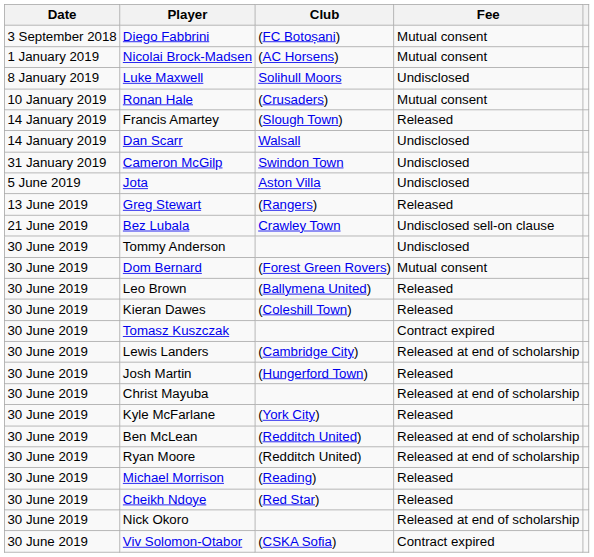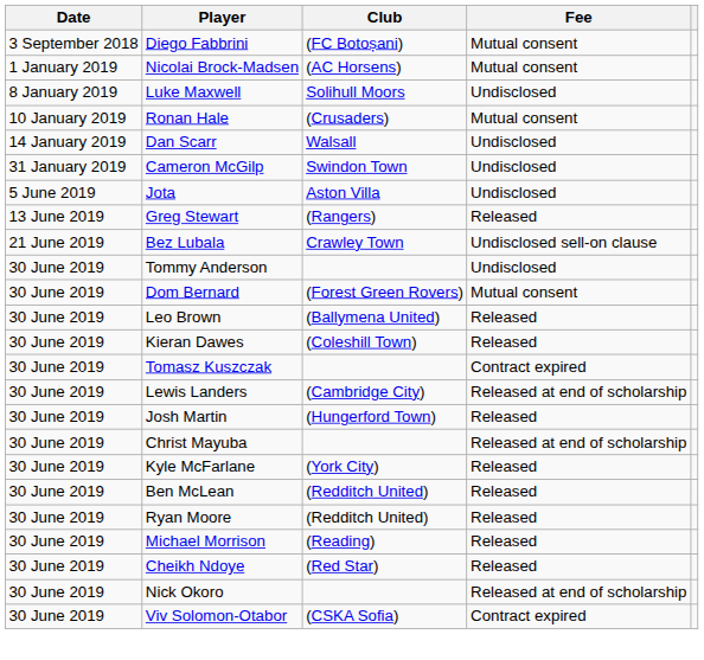 <table class="wikitable" style=text-align:left>
 <tr>
 <th>Date</th>
 <th>Player</th>
 <th>Club</th>
 <th>Fee</th>
 <th></th>
 </tr>
 <tr>
 <td>3 September 2018</td>
 <td><a href='#'>Diego Fabbrini</a></td>
 <td>(<a href='#'>FC Botoșani</a>)</td>
 <td>Mutual consent</td>
 <td style=text-align:center></td>
 </tr>
 <tr>
 <td>1 January 2019</td>
 <td><a href='#'>Nicolai Brock-Madsen</a></td>
 <td>(<a href='#'>AC Horsens</a>)</td>
 <td>Mutual consent</td>
 <td style=text-align:center></td>
 </tr>
 <tr>
 <td>8 January 2019</td>
 <td><a href='#'>Luke Maxwell</a></td>
 <td><a href='#'>Solihull Moors</a></td>
 <td>Undisclosed</td>
 <td style=text-align:center></td>
 </tr>
 <tr>
 <td>10 January 2019</td>
 <td><a href='#'>Ronan Hale</a></td>
 <td>(<a href='#'>Crusaders</a>)</td>
 <td>Mutual consent</td>
-<td style=text-align:center></td>
-</tr>
-<tr>
-<td>14 January 2019</td>
-<td>Francis Amartey</td>
-<td>(<a href='#'>Slough Town</a>)</td>
-<td>Released</td>
 <td style=text-align:center></td>
 </tr>
 <tr>
 <td>14 January 2019</td>
 <td><a href='#'>Dan Scarr</a></td>
 <td><a href='#'>Walsall</a></td>
 <td>Undisclosed</td>
 <td style=text-align:center></td>
 </tr>
 <tr>
 <td>31 January 2019</td>
 <td><a href='#'>Cameron McGilp</a></td>
 <td><a href='#'>Swindon Town</a></td>
 <td>Undisclosed</td>
 <td style=text-align:center></td>
 </tr>
 <tr>
 <td>5 June 2019</td>
 <td><a href='#'>Jota</a></td>
 <td><a href='#'>Aston Villa</a></td>
 <td>Undisclosed</td>
 <td style=text-align:center></td>
 </tr>
 <tr>
 <td>13 June 2019</td>
 <td><a href='#'>Greg Stewart</a></td>
 <td>(<a href='#'>Rangers</a>)</td>
 <td>Released</td>
 <td style=text-align:center></td>
 </tr>
 <tr>
 <td>21 June 2019</td>
 <td><a href='#'>Bez Lubala</a></td>
 <td><a href='#'>Crawley Town</a></td>
 <td>Undisclosed sell-on clause</td>
 <td style=text-align:center></td>
 </tr>
 <tr>
 <td>30 June 2019</td>
 <td>Tommy Anderson</td>
 <td></td>
 <td>Undisclosed</td>
 <td style=text-align:center></td>
 </tr>
 <tr>
 <td>30 June 2019</td>
 <td><a href='#'>Dom Bernard</a></td>
 <td>(<a href='#'>Forest Green Rovers</a>)</td>
 <td>Mutual consent</td>
 <td style=text-align:center></td>
 </tr>
 <tr>
 <td>30 June 2019</td>
 <td>Leo Brown</td>
 <td>(<a href='#'>Ballymena United</a>)</td>
 <td>Released</td>
 <td style=text-align:center></td>
 </tr>
 <tr>
 <td>30 June 2019</td>
 <td>Kieran Dawes</td>
 <td>(<a href='#'>Coleshill Town</a>)</td>
 <td>Released</td>
 <td style=text-align:center></td>
 </tr>
 <tr>
 <td>30 June 2019</td>
 <td><a href='#'>Tomasz Kuszczak</a></td>
 <td></td>
 <td>Contract expired</td>
 <td style=text-align:center></td>
 </tr>
 <tr>
 <td>30 June 2019</td>
 <td>Lewis Landers</td>
 <td>(<a href='#'>Cambridge City</a>)</td>
 <td>Released at end of scholarship</td>
 <td style=text-align:center></td>
 </tr>
 <tr>
 <td>30 June 2019</td>
 <td>Josh Martin</td>
 <td>(<a href='#'>Hungerford Town</a>)</td>
 <td>Released</td>
 <td style=text-align:center></td>
 </tr>
 <tr>
 <td>30 June 2019</td>
 <td>Christ Mayuba</td>
 <td></td>
 <td>Released at end of scholarship</td>
 <td style=text-align:center></td>
 </tr>
 <tr>
 <td>30 June 2019</td>
 <td>Kyle McFarlane</td>
 <td>(<a href='#'>York City</a>)</td>
 <td>Released</td>
 <td style=text-align:center></td>
 </tr>
 <tr>
 <td>30 June 2019</td>
 <td>Ben McLean</td>
 <td>(<a href='#'>Redditch United</a>)</td>
-<td>Released at end of scholarship</td>
+<td>Released</td>
 <td style=text-align:center></td>
 </tr>
 <tr>
 <td>30 June 2019</td>
 <td>Ryan Moore</td>
 <td>(Redditch United)</td>
-<td>Released at end of scholarship</td>
+<td>Released</td>
 <td style=text-align:center></td>
 </tr>
 <tr>
 <td>30 June 2019</td>
 <td><a href='#'>Michael Morrison</a></td>
 <td>(<a href='#'>Reading</a>)</td>
 <td>Released</td>
 <td style=text-align:center></td>
 </tr>
 <tr>
 <td>30 June 2019</td>
 <td><a href='#'>Cheikh Ndoye</a></td>
 <td>(<a href='#'>Red Star</a>)</td>
 <td>Released</td>
 <td style=text-align:center></td>
 </tr>
 <tr>
 <td>30 June 2019</td>
 <td>Nick Okoro</td>
 <td></td>
 <td>Released at end of scholarship</td>
 <td style=text-align:center></td>
 </tr>
 <tr>
 <td>30 June 2019</td>
 <td><a href='#'>Viv Solomon-Otabor</a></td>
 <td>(<a href='#'>CSKA Sofia</a>)</td>
 <td>Contract expired</td>
 <td style=text-align:center></td>
 </tr>
 </table>
